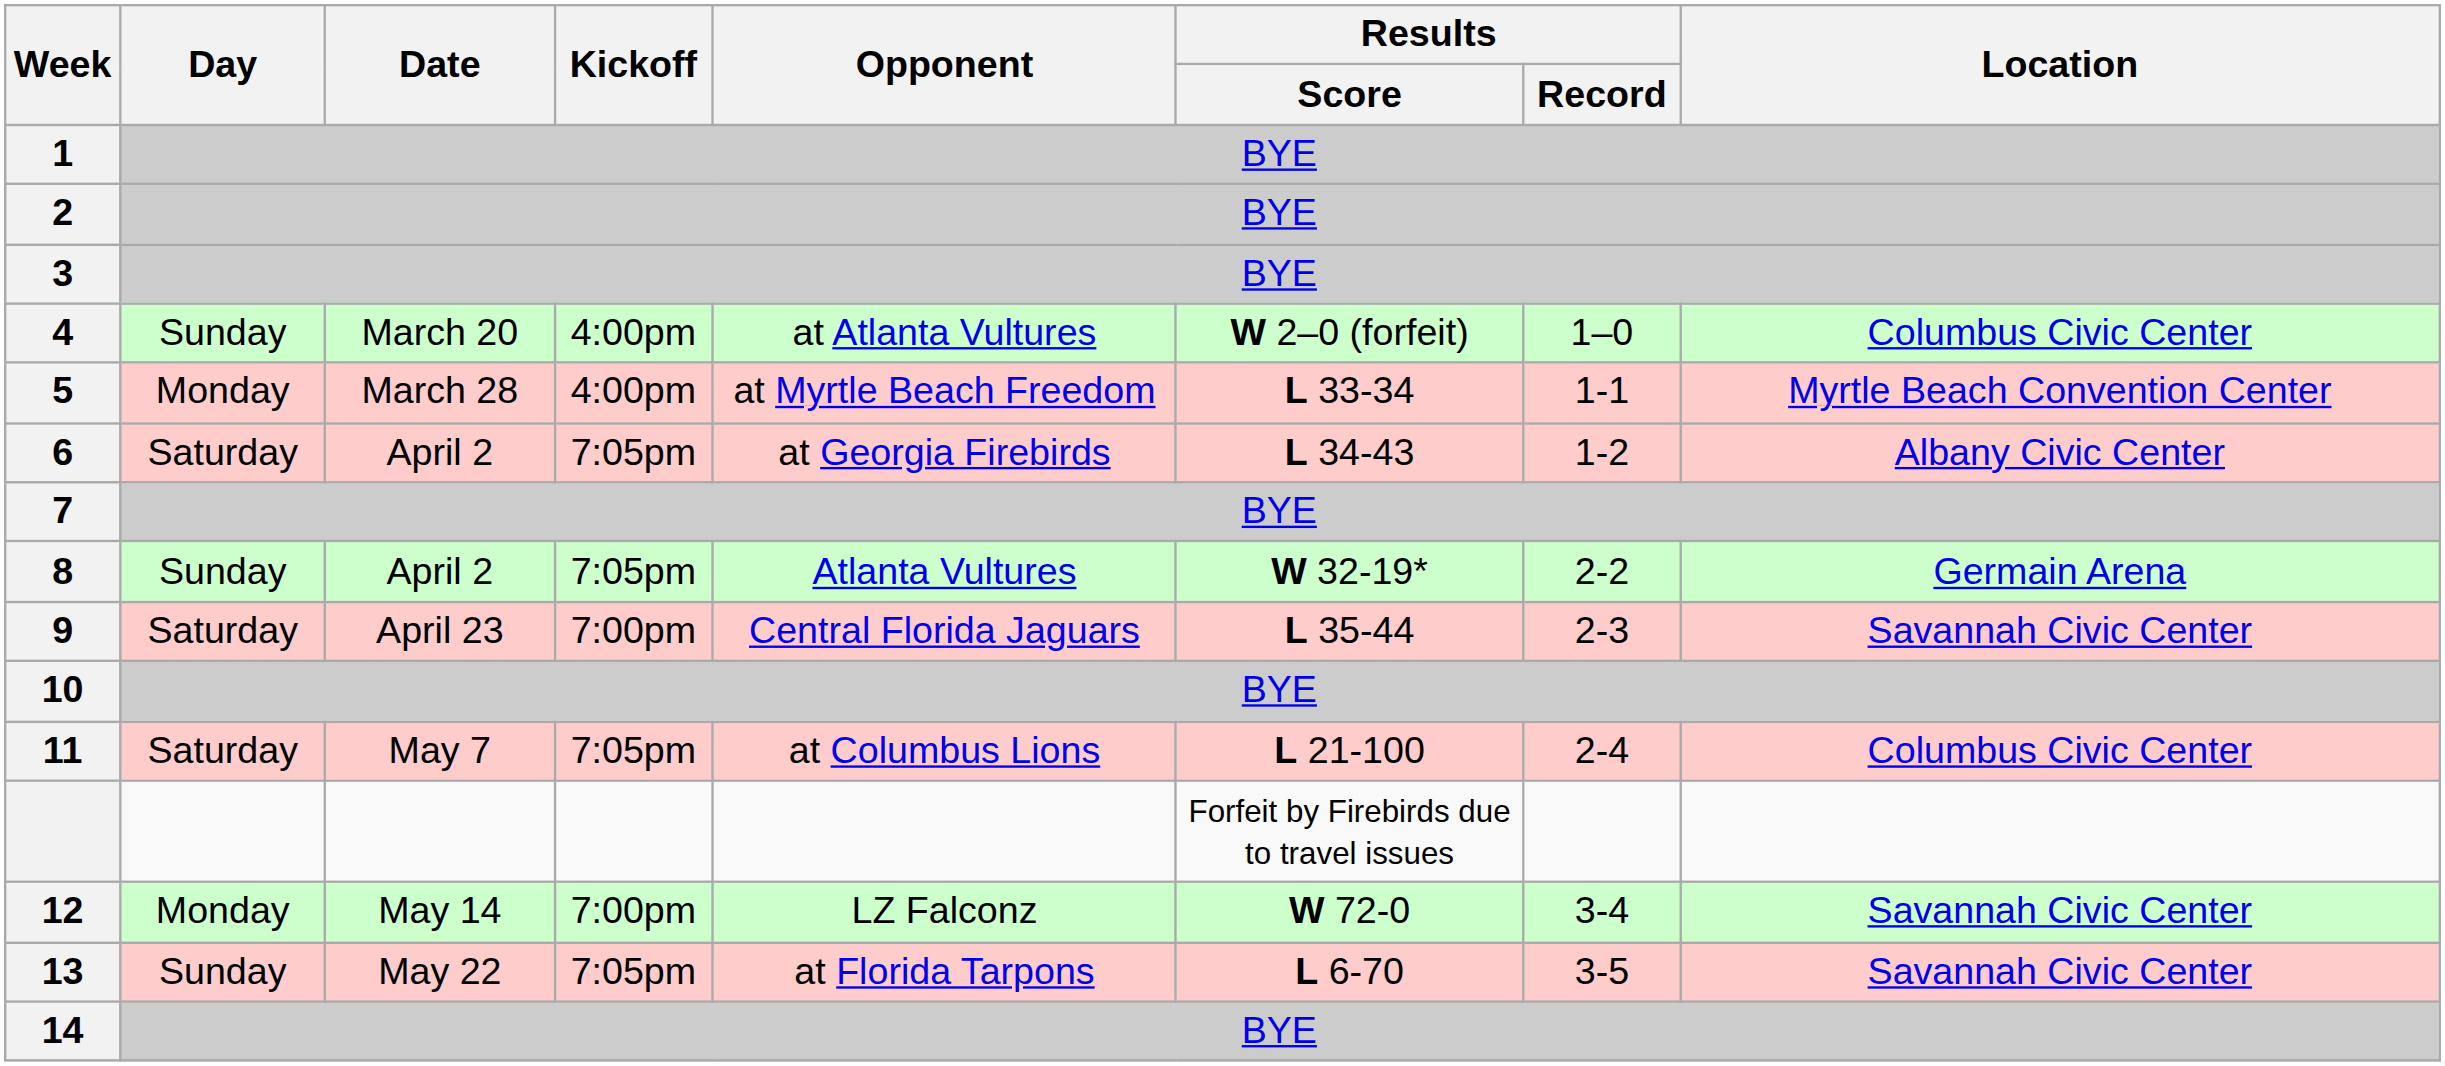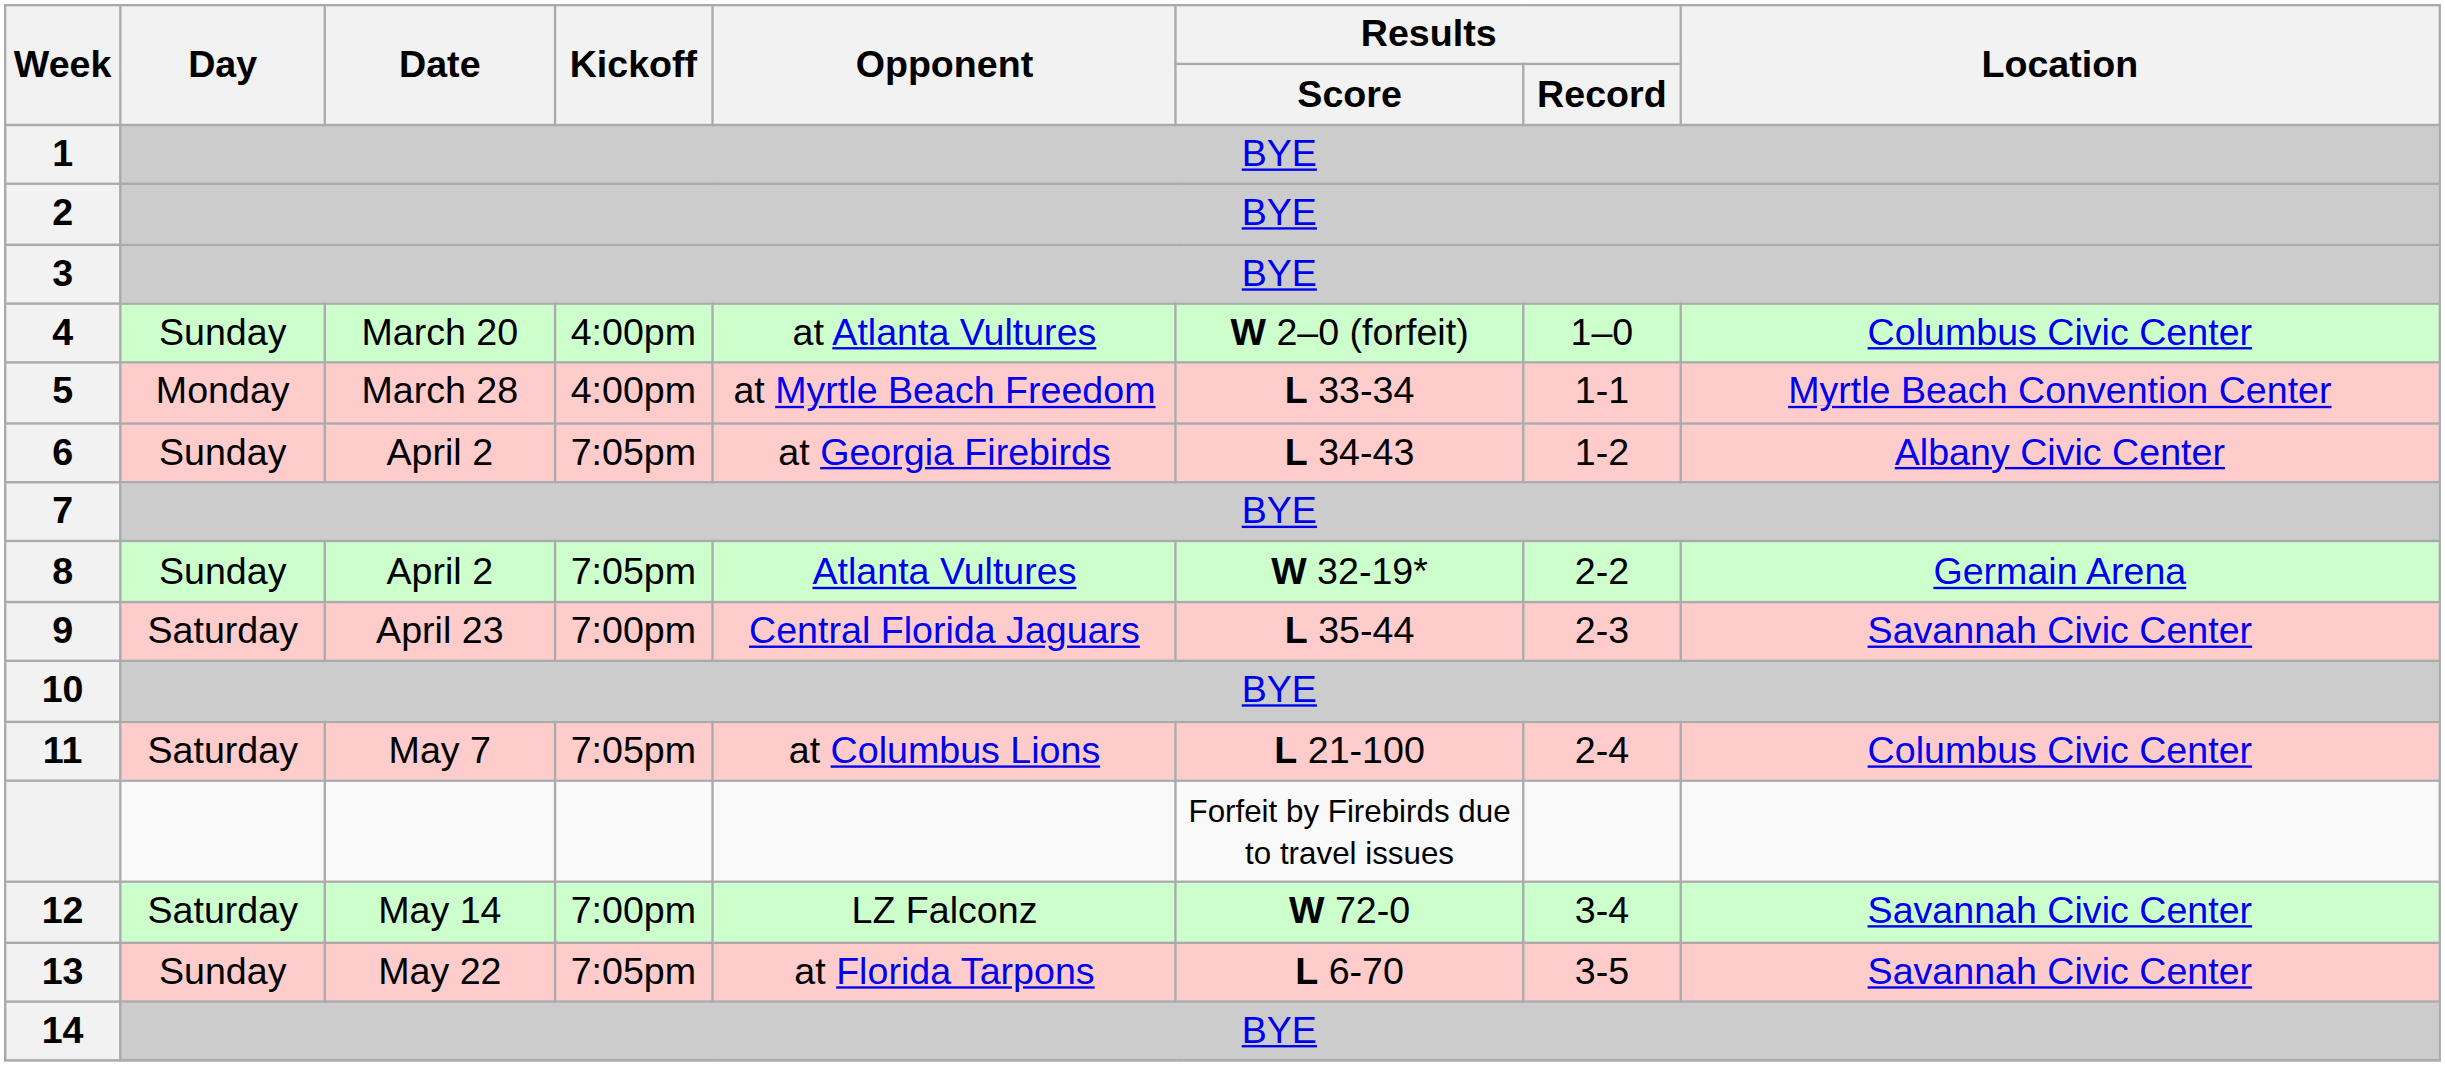 <table class="wikitable">
 <tr>
 <th rowspan="2" width="40">Week</th>
 <th rowspan="2" width="80">Day</th>
 <th rowspan="2" width="90">Date</th>
 <th rowspan="2" width="60">Kickoff</th>
 <th rowspan="2" width="190">Opponent</th>
 <th colspan="2" width="200">Results</th>
 <th rowspan="2" width="315">Location</th>
 </tr>
 <tr>
 <th width="140">Score</th>
 <th width="60">Record</th>
 </tr>
 <tr align="center" bgcolor="#CCCCCC">
 <th>1</th>
 <td colSpan=7><a href='#'>BYE</a></td>
 </tr>
 <tr align="center" bgcolor="#CCCCCC">
 <th>2</th>
 <td colSpan=7><a href='#'>BYE</a></td>
 </tr>
 <tr align="center" bgcolor="#CCCCCC">
 <th>3</th>
 <td colSpan=7><a href='#'>BYE</a></td>
 </tr>
 <tr align="center" bgcolor="#CCFFCC">
 <th>4</th>
 <td>Sunday</td>
 <td>March 20</td>
 <td>4:00pm</td>
 <td>at <a href='#'>Atlanta Vultures</a></td>
 <td><strong>W</strong> 2–0 (forfeit)</td>
 <td>1–0</td>
 <td><a href='#'>Columbus Civic Center</a></td>
 </tr>
 <tr align="center" bgcolor="#FFCCCC">
 <th>5</th>
 <td>Monday</td>
 <td>March 28</td>
 <td>4:00pm</td>
 <td>at <a href='#'>Myrtle Beach Freedom</a></td>
 <td><strong>L</strong> 33-34</td>
 <td>1-1</td>
 <td><a href='#'>Myrtle Beach Convention Center</a></td>
 </tr>
 <tr align="center" bgcolor="#FFCCCC">
 <th>6</th>
-<td>Saturday</td>
+<td>Sunday</td>
 <td>April 2</td>
 <td>7:05pm</td>
 <td>at <a href='#'>Georgia Firebirds</a></td>
 <td><strong>L</strong> 34-43</td>
 <td>1-2</td>
 <td><a href='#'>Albany Civic Center</a></td>
 </tr>
 <tr align="center" bgcolor="#CCCCCC">
 <th>7</th>
 <td colSpan=7><a href='#'>BYE</a></td>
 </tr>
 <tr align="center" bgcolor="#CCFFCC">
 <th>8</th>
 <td>Sunday</td>
 <td>April 2</td>
 <td>7:05pm</td>
 <td><a href='#'>Atlanta Vultures</a></td>
 <td><strong>W</strong> 32-19*</td>
 <td>2-2</td>
 <td><a href='#'>Germain Arena</a></td>
 </tr>
 <tr align="center" bgcolor="#FFCCCC">
 <th>9</th>
 <td>Saturday</td>
 <td>April 23</td>
 <td>7:00pm</td>
 <td><a href='#'>Central Florida Jaguars</a></td>
 <td><strong>L</strong> 35-44</td>
 <td>2-3</td>
 <td><a href='#'>Savannah Civic Center</a></td>
 </tr>
 <tr align="center" bgcolor="#CCCCCC">
 <th>10</th>
 <td colSpan=7><a href='#'>BYE</a></td>
 </tr>
 <tr align="center" bgcolor="#FFCCCC">
 <th>11</th>
 <td>Saturday</td>
 <td>May 7</td>
 <td>7:05pm</td>
 <td>at <a href='#'>Columbus Lions</a></td>
 <td><strong>L</strong> 21-100</td>
 <td>2-4</td>
 <td><a href='#'>Columbus Civic Center</a></td>
 </tr>
 <tr align="center" >
 <th></th>
 <td></td>
 <td></td>
 <td></td>
 <td></td>
 <td><small>Forfeit by Firebirds due to travel issues</small></td>
 <td></td>
 <td></td>
 </tr>
 <tr align="center" bgcolor="#CCFFCC">
 <th>12</th>
-<td>Monday</td>
+<td>Saturday</td>
 <td>May 14</td>
 <td>7:00pm</td>
 <td>LZ Falconz</td>
 <td><strong>W</strong> 72-0</td>
 <td>3-4</td>
 <td><a href='#'>Savannah Civic Center</a></td>
 </tr>
 <tr align="center" bgcolor="#FFCCCC">
 <th>13</th>
 <td>Sunday</td>
 <td>May 22</td>
 <td>7:05pm</td>
 <td>at <a href='#'>Florida Tarpons</a></td>
 <td><strong>L</strong> 6-70</td>
 <td>3-5</td>
 <td><a href='#'>Savannah Civic Center</a></td>
 </tr>
 <tr align="center" bgcolor="#CCCCCC">
 <th>14</th>
 <td colSpan=7><a href='#'>BYE</a></td>
 </tr>
 </table>
